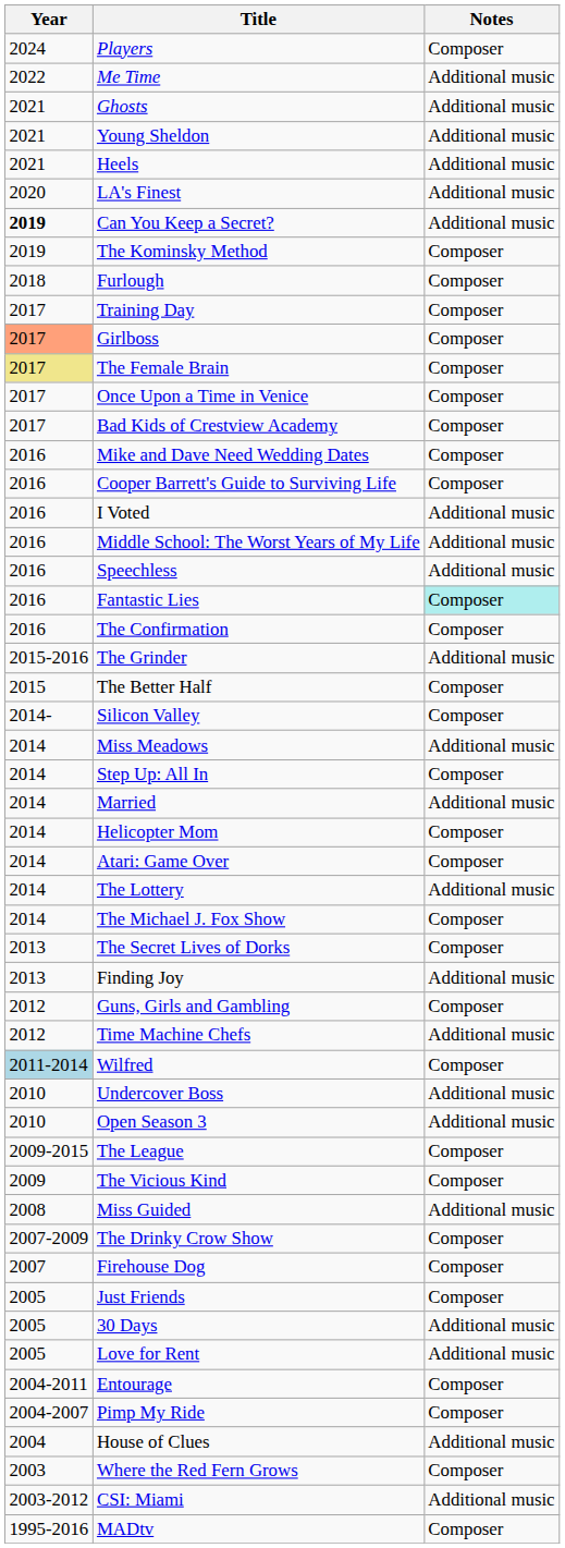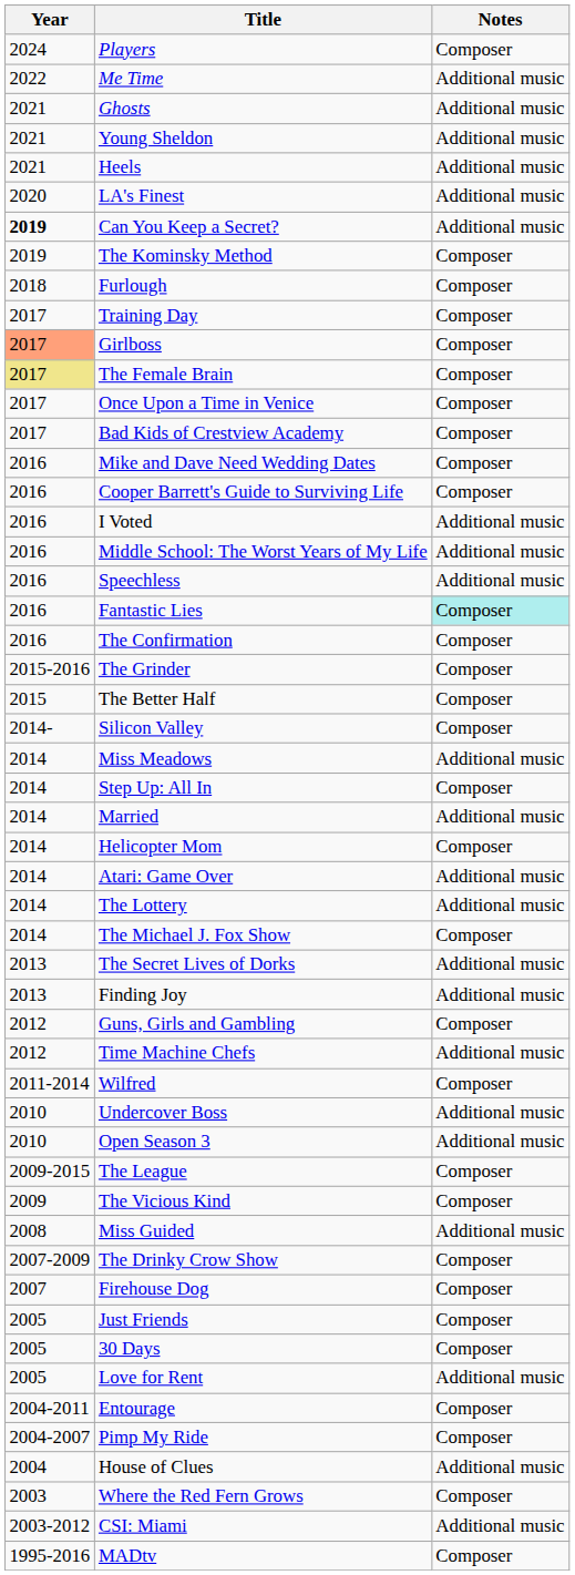 <table class="wikitable">
 <tr>
 <th>Year</th>
 <th>Title</th>
 <th>Notes</th>
 </tr>
 <tr>
 <td>2024</td>
 <td><em><a href='#'>Players</a></em></td>
 <td>Composer</td>
 </tr>
 <tr>
 <td>2022</td>
 <td><em><a href='#'>Me Time</a></em></td>
 <td>Additional music</td>
 </tr>
 <tr>
 <td>2021</td>
 <td><em><a href='#'>Ghosts</a></td>
 <td>Additional music</td>
 </tr>
 <tr>
 <td>2021</td>
 <td></em><a href='#'>Young Sheldon</a><em></td>
 <td>Additional music</td>
 </tr>
 <tr>
 <td>2021</td>
 <td></em><a href='#'>Heels</a><em></td>
 <td>Additional music</td>
 </tr>
 <tr>
 <td>2020</td>
 <td></em><a href='#'>LA's Finest</a><em></td>
 <td>Additional music</td>
 </tr>
 <tr>
 <td><strong>2019</strong></td>
 <td></em><a href='#'>Can You Keep a Secret?</a><em></td>
 <td>Additional music</td>
 </tr>
 <tr>
 <td>2019</td>
 <td></em><a href='#'>The Kominsky Method</a><em></td>
 <td>Composer</td>
 </tr>
 <tr>
 <td>2018</td>
 <td></em><a href='#'>Furlough</a><em></td>
 <td>Composer</td>
 </tr>
 <tr>
 <td>2017</td>
 <td></em><a href='#'>Training Day</a><em></td>
 <td>Composer</td>
 </tr>
 <tr>
 <td style="background: lightsalmon;">2017</td>
 <td></em><a href='#'>Girlboss</a><em></td>
 <td>Composer</td>
 </tr>
 <tr>
 <td style="background: khaki;">2017</td>
 <td></em><a href='#'>The Female Brain</a><em></td>
 <td>Composer</td>
 </tr>
 <tr>
 <td>2017</td>
 <td></em><a href='#'>Once Upon a Time in Venice</a><em></td>
 <td>Composer</td>
 </tr>
 <tr>
 <td>2017</td>
 <td></em><a href='#'>Bad Kids of Crestview Academy</a><em></td>
 <td>Composer</td>
 </tr>
 <tr>
 <td>2016</td>
 <td></em><a href='#'>Mike and Dave Need Wedding Dates</a><em></td>
 <td>Composer</td>
 </tr>
 <tr>
 <td>2016</td>
 <td></em><a href='#'>Cooper Barrett's Guide to Surviving Life</a><em></td>
 <td>Composer</td>
 </tr>
 <tr>
 <td>2016</td>
 <td></em>I Voted<em></td>
 <td>Additional music</td>
 </tr>
 <tr>
 <td>2016</td>
 <td></em><a href='#'>Middle School: The Worst Years of My Life</a><em></td>
 <td>Additional music</td>
 </tr>
 <tr>
 <td>2016</td>
 <td></em><a href='#'>Speechless</a><em></td>
 <td>Additional music</td>
 </tr>
 <tr>
 <td>2016</td>
 <td></em><a href='#'>Fantastic Lies</a><em></td>
 <td style="background: paleturquoise;">Composer</td>
 </tr>
 <tr>
 <td>2016</td>
 <td></em><a href='#'>The Confirmation</a><em></td>
 <td>Composer</td>
 </tr>
 <tr>
 <td>2015-2016</td>
 <td></em><a href='#'>The Grinder</a><em></td>
-<td>Additional music</td>
+<td>Composer</td>
 </tr>
 <tr>
 <td>2015</td>
 <td></em>The Better Half<em></td>
 <td>Composer</td>
 </tr>
 <tr>
 <td>2014-</td>
 <td></em><a href='#'>Silicon Valley</a><em></td>
 <td>Composer</td>
 </tr>
 <tr>
 <td>2014</td>
 <td></em><a href='#'>Miss Meadows</a><em></td>
 <td>Additional music</td>
 </tr>
 <tr>
 <td>2014</td>
 <td></em><a href='#'>Step Up: All In</a><em></td>
 <td>Composer</td>
 </tr>
 <tr>
 <td>2014</td>
 <td></em><a href='#'>Married</a><em></td>
 <td>Additional music</td>
 </tr>
 <tr>
 <td>2014</td>
 <td></em><a href='#'>Helicopter Mom</a><em></td>
 <td>Composer</td>
 </tr>
 <tr>
 <td>2014</td>
 <td></em><a href='#'>Atari: Game Over</a><em></td>
-<td>Composer</td>
+<td>Additional music</td>
 </tr>
 <tr>
 <td>2014</td>
 <td></em><a href='#'>The Lottery</a><em></td>
 <td>Additional music</td>
 </tr>
 <tr>
 <td>2014</td>
 <td></em><a href='#'>The Michael J. Fox Show</a><em></td>
 <td>Composer</td>
 </tr>
 <tr>
 <td>2013</td>
 <td></em><a href='#'>The Secret Lives of Dorks</a><em></td>
-<td>Composer</td>
+<td>Additional music</td>
 </tr>
 <tr>
 <td>2013</td>
 <td></em>Finding Joy<em></td>
 <td>Additional music</td>
 </tr>
 <tr>
 <td>2012</td>
 <td></em><a href='#'>Guns, Girls and Gambling</a><em></td>
 <td>Composer</td>
 </tr>
 <tr>
 <td>2012</td>
 <td></em><a href='#'>Time Machine Chefs</a><em></td>
 <td>Additional music</td>
 </tr>
 <tr>
-<td style="background: lightblue;">2011-2014</td>
+<td>2011-2014</td>
 <td></em><a href='#'>Wilfred</a><em></td>
 <td>Composer</td>
 </tr>
 <tr>
 <td>2010</td>
 <td></em><a href='#'>Undercover Boss</a><em></td>
 <td>Additional music</td>
 </tr>
 <tr>
 <td>2010</td>
 <td></em><a href='#'>Open Season 3</a><em></td>
 <td>Additional music</td>
 </tr>
 <tr>
 <td>2009-2015</td>
 <td></em><a href='#'>The League</a><em></td>
 <td>Composer</td>
 </tr>
 <tr>
 <td>2009</td>
 <td></em><a href='#'>The Vicious Kind</a><em></td>
 <td>Composer</td>
 </tr>
 <tr>
 <td>2008</td>
 <td></em><a href='#'>Miss Guided</a><em></td>
 <td>Additional music</td>
 </tr>
 <tr>
 <td>2007-2009</td>
 <td></em><a href='#'>The Drinky Crow Show</a><em></td>
 <td>Composer</td>
 </tr>
 <tr>
 <td>2007</td>
 <td></em><a href='#'>Firehouse Dog</a><em></td>
 <td>Composer</td>
 </tr>
 <tr>
 <td>2005</td>
 <td></em><a href='#'>Just Friends</a><em></td>
 <td>Composer</td>
 </tr>
 <tr>
 <td>2005</td>
 <td></em><a href='#'>30 Days</a><em></td>
-<td>Additional music</td>
+<td>Composer</td>
 </tr>
 <tr>
 <td>2005</td>
 <td></em><a href='#'>Love for Rent</a><em></td>
 <td>Additional music</td>
 </tr>
 <tr>
 <td>2004-2011</td>
 <td></em><a href='#'>Entourage</a><em></td>
 <td>Composer</td>
 </tr>
 <tr>
 <td>2004-2007</td>
 <td></em><a href='#'>Pimp My Ride</a><em></td>
 <td>Composer</td>
 </tr>
 <tr>
 <td>2004</td>
 <td></em>House of Clues<em></td>
 <td>Additional music</td>
 </tr>
 <tr>
 <td>2003</td>
 <td></em><a href='#'>Where the Red Fern Grows</a><em></td>
 <td>Composer</td>
 </tr>
 <tr>
 <td>2003-2012</td>
 <td></em><a href='#'>CSI: Miami</a><em></td>
 <td>Additional music</td>
 </tr>
 <tr>
 <td>1995-2016</td>
 <td></em><a href='#'>MADtv</a><em></td>
 <td>Composer</td>
 </tr>
 </table>
